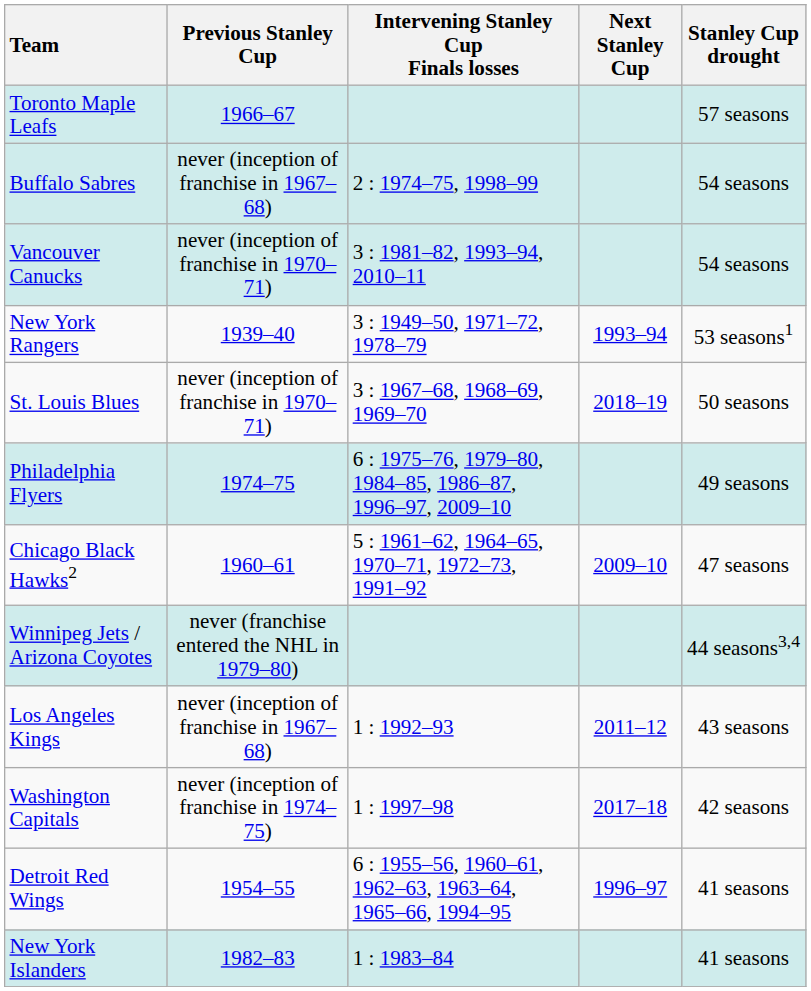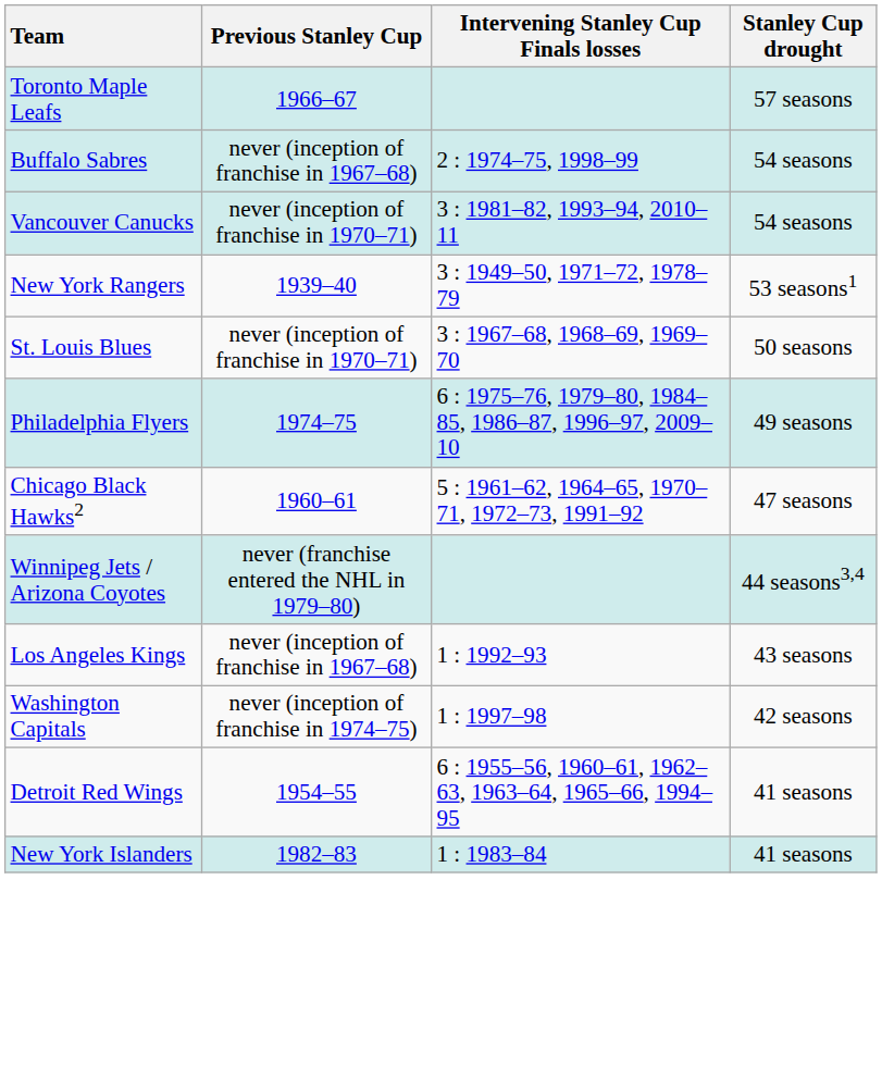 <table class="wikitable sortable" style="text-align:center">
 <tr>
 <th style="text-align:left">Team</th>
 <th>Previous Stanley Cup</th>
 <th>Intervening Stanley Cup<br>Finals losses</th>
-<th>Next Stanley Cup</th>
 <th>Stanley Cup drought</th>
 </tr>
 <tr style="background:#CFECEC">
 <td align="left"><a href='#'>Toronto Maple Leafs</a></td>
 <td><a href='#'>1966–67</a></td>
-<td></td>
 <td></td>
 <td>57 seasons</td>
 </tr>
 <tr style="background:#CFECEC">
 <td align="left"><a href='#'>Buffalo Sabres</a></td>
 <td>never (inception of franchise in <a href='#'>1967–68</a>)</td>
 <td align="left">2 : <a href='#'>1974–75</a>, <a href='#'>1998–99</a></td>
-<td></td>
 <td>54 seasons</td>
 </tr>
 <tr style="background:#CFECEC">
 <td align="left"><a href='#'>Vancouver Canucks</a></td>
 <td>never (inception of franchise in <a href='#'>1970–71</a>)</td>
 <td align="left">3 : <a href='#'>1981–82</a>, <a href='#'>1993–94</a>, <a href='#'>2010–11</a></td>
-<td></td>
 <td>54 seasons</td>
 </tr>
 <tr>
 <td align="left"><a href='#'>New York Rangers</a></td>
 <td><a href='#'>1939–40</a></td>
 <td align="left">3 : <a href='#'>1949–50</a>, <a href='#'>1971–72</a>, <a href='#'>1978–79</a></td>
-<td><a href='#'>1993–94</a></td>
 <td>53 seasons<sup>1</sup><br></td>
 </tr>
 <tr>
 <td align="left"><a href='#'>St. Louis Blues</a></td>
 <td>never (inception of franchise in <a href='#'>1970–71</a>)</td>
 <td align="left">3 : <a href='#'>1967–68</a>, <a href='#'>1968–69</a>, <a href='#'>1969–70</a></td>
-<td><a href='#'>2018–19</a></td>
 <td>50 seasons</td>
 </tr>
 <tr style="background:#CFECEC">
 <td align="left"><a href='#'>Philadelphia Flyers</a></td>
 <td><a href='#'>1974–75</a></td>
 <td align="left">6 : <a href='#'>1975–76</a>, <a href='#'>1979–80</a>, <a href='#'>1984–85</a>, <a href='#'>1986–87</a>, <a href='#'>1996–97</a>, <a href='#'>2009–10</a></td>
-<td></td>
 <td>49 seasons</td>
 </tr>
 <tr>
 <td align="left"><a href='#'>Chicago Black Hawks</a><sup>2</sup></td>
 <td><a href='#'>1960–61</a></td>
 <td align="left">5 : <a href='#'>1961–62</a>, <a href='#'>1964–65</a>, <a href='#'>1970–71</a>, <a href='#'>1972–73</a>, <a href='#'>1991–92</a></td>
-<td><a href='#'>2009–10</a></td>
 <td>47 seasons</td>
 </tr>
 <tr style="background:#CFECEC">
 <td align="left"><a href='#'>Winnipeg Jets</a> / <a href='#'>Arizona Coyotes</a></td>
 <td>never (franchise entered the NHL in <a href='#'>1979–80</a>)</td>
-<td></td>
 <td></td>
 <td>44 seasons<sup>3,4</sup></td>
 </tr>
 <tr>
 <td align="left"><a href='#'>Los Angeles Kings</a></td>
 <td>never (inception of franchise in <a href='#'>1967–68</a>)</td>
 <td align="left">1 : <a href='#'>1992–93</a></td>
-<td><a href='#'>2011–12</a></td>
 <td>43 seasons</td>
 </tr>
 <tr>
 <td align="left"><a href='#'>Washington Capitals</a></td>
 <td>never (inception of franchise in <a href='#'>1974–75</a>)</td>
 <td align="left">1 : <a href='#'>1997–98</a></td>
-<td><a href='#'>2017–18</a></td>
 <td>42 seasons</td>
 </tr>
 <tr>
 <td align="left"><a href='#'>Detroit Red Wings</a></td>
 <td><a href='#'>1954–55</a></td>
 <td align="left">6 : <a href='#'>1955–56</a>, <a href='#'>1960–61</a>, <a href='#'>1962–63</a>, <a href='#'>1963–64</a>, <a href='#'>1965–66</a>, <a href='#'>1994–95</a></td>
-<td><a href='#'>1996–97</a></td>
 <td>41 seasons</td>
 </tr>
 <tr style="background:#CFECEC">
 <td align="left"><a href='#'>New York Islanders</a></td>
 <td><a href='#'>1982–83</a></td>
 <td align="left">1 : <a href='#'>1983–84</a></td>
-<td></td>
 <td>41 seasons</td>
 </tr>
 </table>
